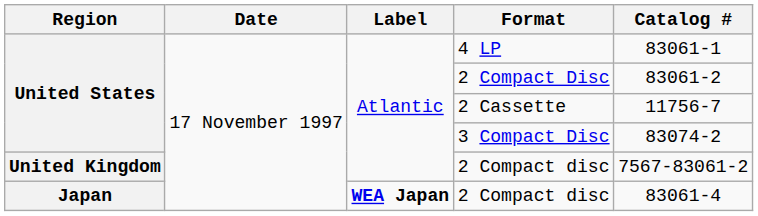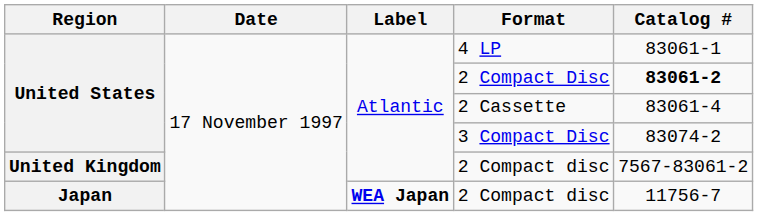 <table class="wikitable plainrowheaders">
 <tr>
 <th>Region</th>
 <th>Date</th>
 <th>Label</th>
 <th>Format</th>
 <th>Catalog #</th>
 </tr>
 <tr>
 <th scope="row" rowspan="4">United States</th>
 <td rowspan="6" style="text-align: center;">17 November 1997</td>
 <td rowspan="5" style="text-align: center;"><a href='#'>Atlantic</a></td>
 <td>4 <a href='#'>LP</a></td>
 <td style="text-align: center;">83061-1</td>
 </tr>
 <tr>
 <td>2 <a href='#'>Compact Disc</a></td>
-<td style="text-align: center;">83061-2</td>
+<td style="text-align: center;"><strong>83061-2</strong></td>
 </tr>
 <tr>
 <td>2 Cassette</td>
-<td style="text-align: center;">11756-7</td>
+<td style="text-align: center;">83061-4</td>
 </tr>
 <tr>
 <td>3 <a href='#'>Compact Disc</a></td>
 <td style="text-align: center;">83074-2</td>
 </tr>
 <tr>
 <th scope="row">United Kingdom</th>
 <td>2 Compact disc</td>
 <td style="text-align: center;">7567-83061-2</td>
 </tr>
 <tr>
 <th scope="row">Japan</th>
 <td style="text-align: center;"><strong><a href='#'>WEA</a> Japan</strong></td>
 <td>2 Compact disc</td>
-<td style="text-align: center;">83061-4</td>
+<td style="text-align: center;">11756-7</td>
 </tr>
 </table>
